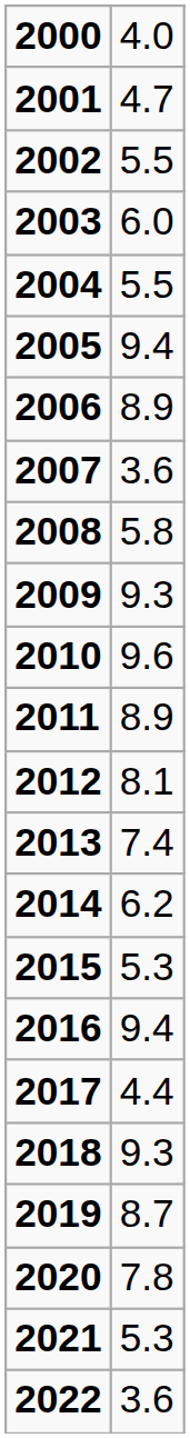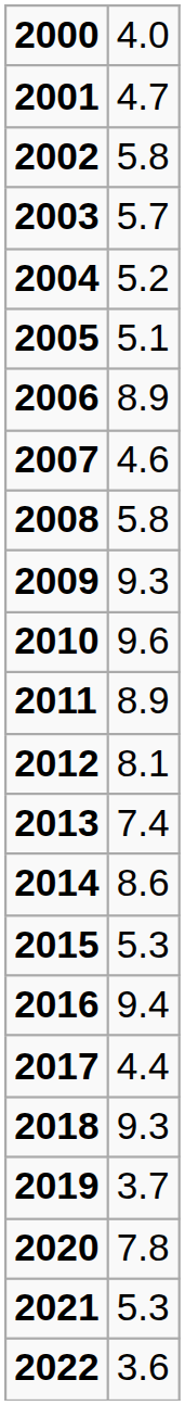 <table class="wikitable">
 <tr>
 <td><strong>2000</strong></td>
 <td>4.0</td>
 </tr>
 <tr>
 <td><strong>2001</strong></td>
 <td>4.7</td>
 </tr>
 <tr>
 <td><strong>2002</strong></td>
-<td>5.5</td>
+<td>5.8</td>
 </tr>
 <tr>
 <td><strong>2003</strong></td>
-<td>6.0</td>
+<td>5.7</td>
 </tr>
 <tr>
 <td><strong>2004</strong></td>
-<td>5.5</td>
+<td>5.2</td>
 </tr>
 <tr>
 <td><strong>2005</strong></td>
-<td>9.4</td>
+<td>5.1</td>
 </tr>
 <tr>
 <td><strong>2006</strong></td>
 <td>8.9</td>
 </tr>
 <tr>
 <td><strong>2007</strong></td>
-<td>3.6</td>
+<td>4.6</td>
 </tr>
 <tr>
 <td><strong>2008</strong></td>
 <td>5.8</td>
 </tr>
 <tr>
 <td><strong>2009</strong></td>
 <td>9.3</td>
 </tr>
 <tr>
 <td><strong>2010</strong></td>
 <td>9.6</td>
 </tr>
 <tr>
 <td><strong>2011</strong></td>
 <td>8.9</td>
 </tr>
 <tr>
 <td><strong>2012</strong></td>
 <td>8.1</td>
 </tr>
 <tr>
 <td><strong>2013</strong></td>
 <td>7.4</td>
 </tr>
 <tr>
 <td><strong>2014</strong></td>
-<td>6.2</td>
+<td>8.6</td>
 </tr>
 <tr>
 <td><strong>2015</strong></td>
 <td>5.3</td>
 </tr>
 <tr>
 <td><strong>2016</strong></td>
 <td>9.4</td>
 </tr>
 <tr>
 <td><strong>2017</strong></td>
 <td>4.4</td>
 </tr>
 <tr>
 <td><strong>2018</strong></td>
 <td>9.3</td>
 </tr>
 <tr>
 <td><strong>2019</strong></td>
-<td>8.7</td>
+<td>3.7</td>
 </tr>
 <tr>
 <td><strong>2020</strong></td>
 <td>7.8</td>
 </tr>
 <tr>
 <td><strong>2021</strong></td>
 <td>5.3</td>
 </tr>
 <tr>
 <td><strong>2022</strong></td>
 <td>3.6<br></td>
 </tr>
 </table>
